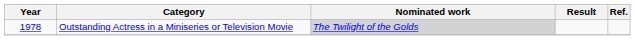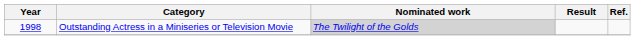 <table class=wikitable>
 <tr>
 <th scope="col" style="width:5em;">Year</th>
 <th scope="col" style="width:26em;">Category</th>
 <th scope="col" style="width:25em;">Nominated work</th>
 <th scope="col" style="width:5em;">Result</th>
 <th>Ref.</th>
 </tr>
 <tr>
-<td style="text-align:center;"><a href='#'>1978</a></td>
+<td style="text-align:center;"><a href='#'>1998</a></td>
 <td><a href='#'>Outstanding Actress in a Miniseries or Television Movie</a></td>
 <td style="background: lightgrey;"><em><a href='#'>The Twilight of the Golds</a></em></td>
 <td></td>
 <td style="text-align:center;"></td>
 </tr>
 <tr>
 </tr>
 </table>
